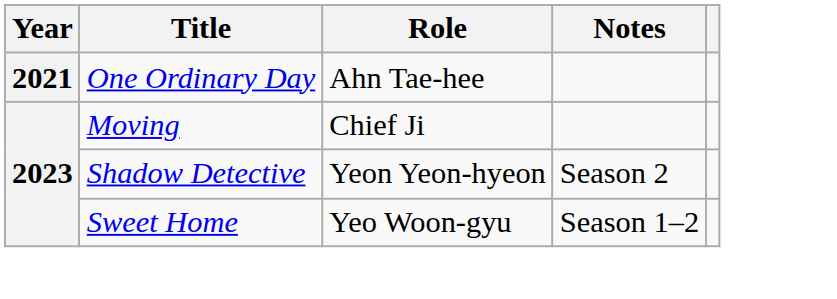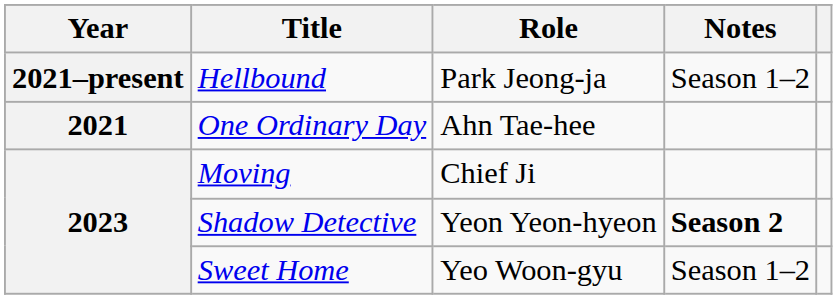 <table class="wikitable plainrowheaders sortable">
 <tr>
 <th scope="col">Year</th>
 <th scope="col">Title</th>
 <th scope="col">Role</th>
 <th scope="col">Notes</th>
 <th scope="col" class="unsortable"></th>
+</tr>
+<tr>
+<th scope="row">2021–present</th>
+<td><em><a href='#'>Hellbound</a></em></td>
+<td>Park Jeong-ja</td>
+<td>Season 1–2</td>
+<td style="text-align:center"></td>
 </tr>
 <tr>
 <th scope="row">2021</th>
 <td><em><a href='#'>One Ordinary Day</a></em></td>
 <td>Ahn Tae-hee</td>
 <td></td>
 <td style="text-align:center"></td>
 </tr>
 <tr>
 <th scope="row" rowspan="3">2023</th>
 <td><em><a href='#'>Moving</a></em></td>
 <td>Chief Ji</td>
 <td></td>
 <td style="text-align:center"></td>
 </tr>
 <tr>
 <td><em><a href='#'>Shadow Detective</a></em></td>
 <td>Yeon Yeon-hyeon</td>
-<td>Season 2</td>
+<td><strong>Season 2</strong></td>
 <td style="text-align:center"></td>
 </tr>
 <tr>
 <td><em><a href='#'>Sweet Home</a></em></td>
 <td>Yeo Woon-gyu</td>
 <td>Season 1–2</td>
 <td style="text-align:center"></td>
 </tr>
 </table>
